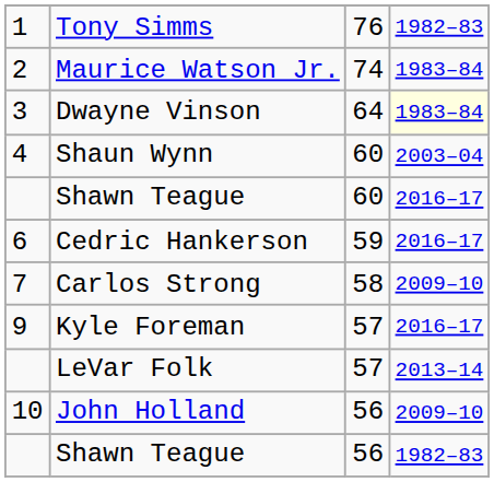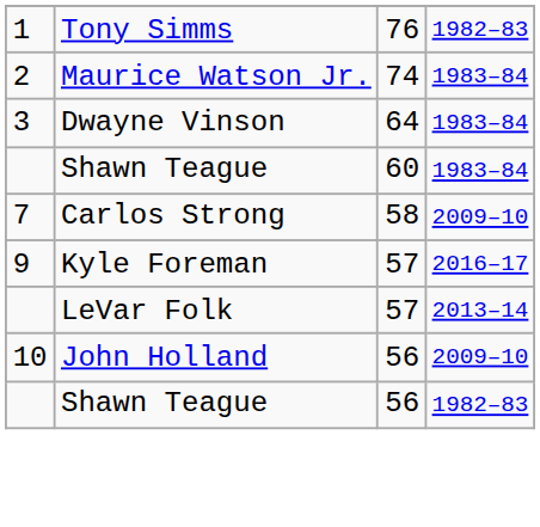 <table class="wikitable">
 <tr>
 </tr>
 <tr>
 <td>1</td>
 <td><a href='#'>Tony Simms</a></td>
 <td>76</td>
 <td style="font-size:80%;"><a href='#'>1982–83</a></td>
 </tr>
 <tr>
 <td>2</td>
 <td><a href='#'>Maurice Watson Jr.</a></td>
 <td>74</td>
 <td style="font-size:80%;"><a href='#'>1983–84</a></td>
 </tr>
 <tr>
 <td>3</td>
 <td>Dwayne Vinson</td>
 <td>64</td>
-<td style="background: lightyellow; font-size:80%;"><a href='#'>1983–84</a></td>
-</tr>
-<tr>
-<td>4</td>
-<td>Shaun Wynn</td>
-<td>60</td>
-<td style="font-size:80%;"><a href='#'>2003–04</a></td>
+<td style="font-size:80%;"><a href='#'>1983–84</a></td>
 </tr>
 <tr>
 <td></td>
 <td>Shawn Teague</td>
 <td>60</td>
-<td style="font-size:80%;"><a href='#'>2016–17</a></td>
-</tr>
-<tr>
-<td>6</td>
-<td>Cedric Hankerson</td>
-<td>59</td>
-<td style="font-size:80%;"><a href='#'>2016–17</a></td>
+<td style="font-size:80%;"><a href='#'>1983–84</a></td>
 </tr>
 <tr>
 <td>7</td>
 <td>Carlos Strong</td>
 <td>58</td>
 <td style="font-size:80%;"><a href='#'>2009–10</a></td>
 </tr>
 <tr>
 <td>9</td>
 <td>Kyle Foreman</td>
 <td>57</td>
 <td style="font-size:80%;"><a href='#'>2016–17</a></td>
 </tr>
 <tr>
 <td></td>
 <td>LeVar Folk</td>
 <td>57</td>
 <td style="font-size:80%;"><a href='#'>2013–14</a></td>
 </tr>
 <tr>
 <td>10</td>
 <td><a href='#'>John Holland</a></td>
 <td>56</td>
 <td style="font-size:80%;"><a href='#'>2009–10</a></td>
 </tr>
 <tr>
 <td></td>
 <td>Shawn Teague</td>
 <td>56</td>
 <td style="font-size:80%;"><a href='#'>1982–83</a></td>
 </tr>
 </table>
